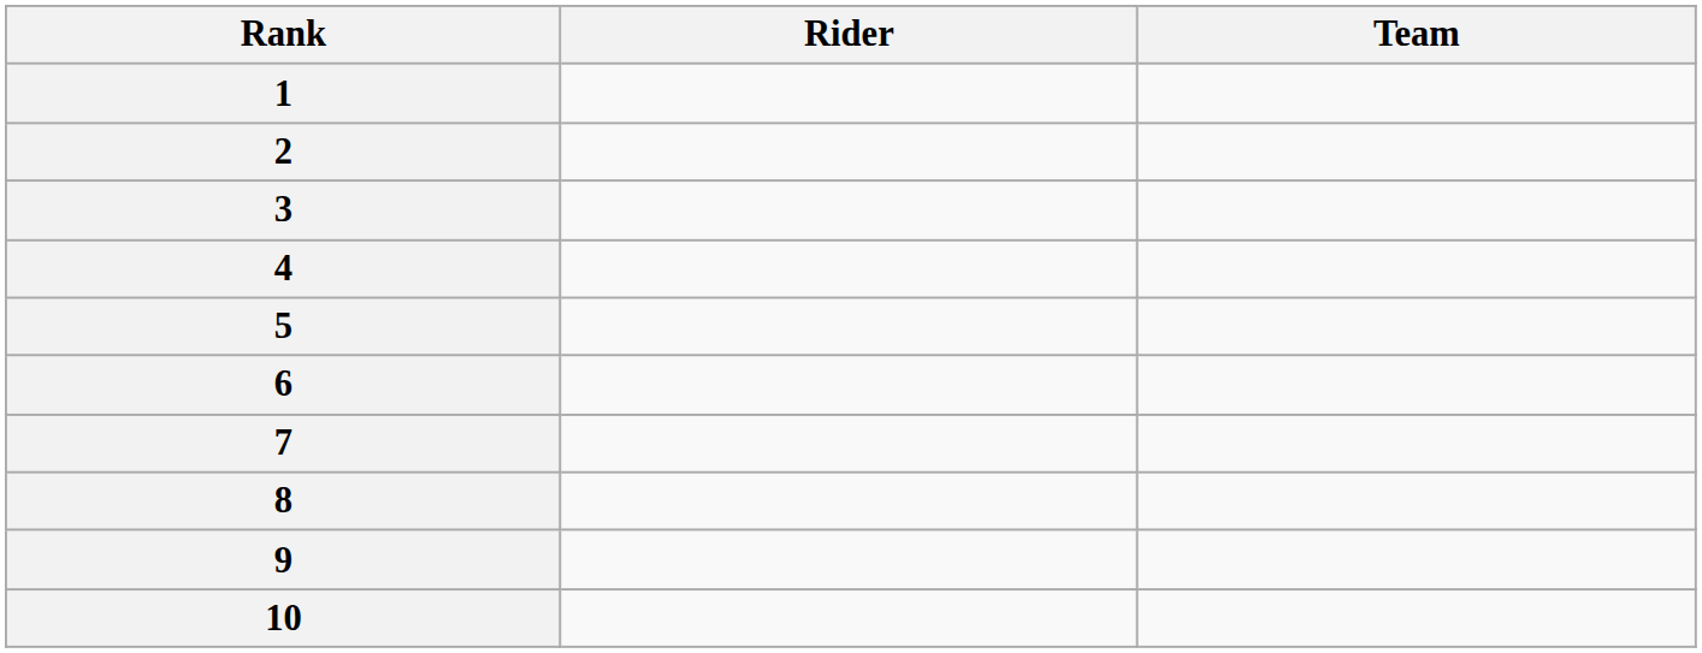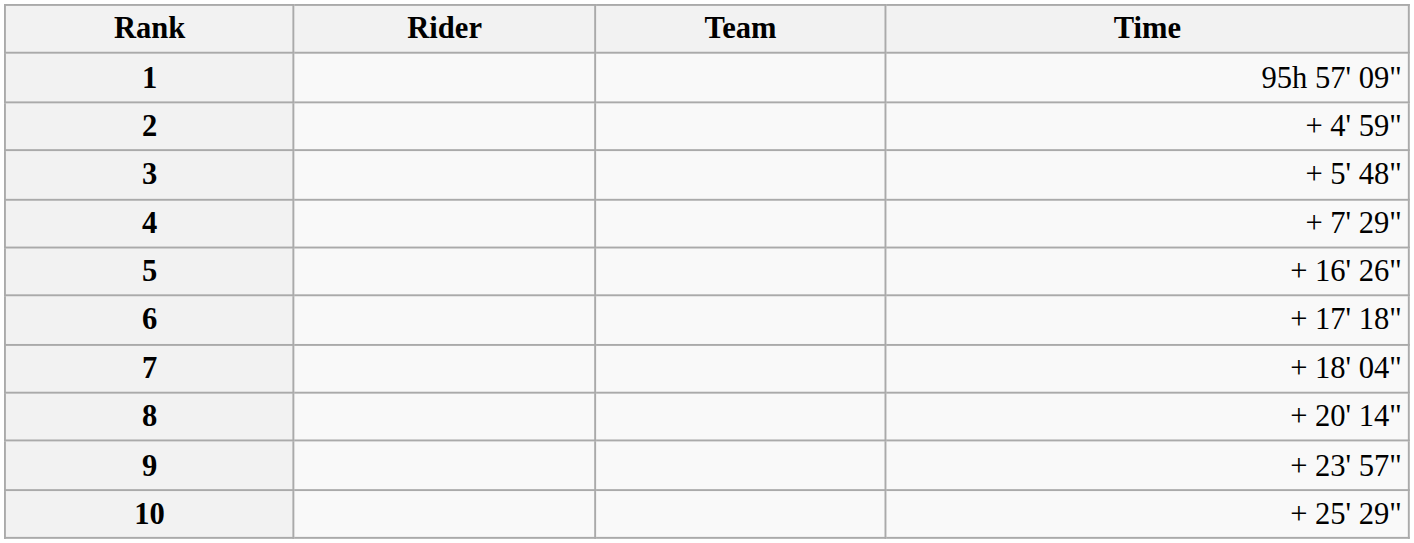 <table class="wikitable" style="width:46em;margin-bottom:0;">
 <tr>
 <th scope="col">Rank</th>
 <th scope="col">Rider</th>
 <th scope="col">Team</th>
+<th scope="col">Time</th>
 </tr>
 <tr>
 <th scope="row">1</th>
 <td> </td>
 <td></td>
+<td style="text-align:right;">95h 57' 09"</td>
 </tr>
 <tr>
 <th scope="row">2</th>
 <td> </td>
 <td></td>
+<td style="text-align:right;">+ 4' 59"</td>
 </tr>
 <tr>
 <th scope="row">3</th>
 <td></td>
 <td></td>
+<td style="text-align:right;">+ 5' 48"</td>
 </tr>
 <tr>
 <th scope="row">4</th>
 <td></td>
 <td></td>
+<td style="text-align:right;">+ 7' 29"</td>
 </tr>
 <tr>
 <th scope="row">5</th>
 <td></td>
 <td></td>
+<td style="text-align:right;">+ 16' 26"</td>
 </tr>
 <tr>
 <th scope="row">6</th>
 <td></td>
 <td></td>
+<td style="text-align:right;">+ 17' 18"</td>
 </tr>
 <tr>
 <th scope="row">7</th>
 <td></td>
 <td></td>
+<td style="text-align:right;">+ 18' 04"</td>
 </tr>
 <tr>
 <th scope="row">8</th>
 <td></td>
 <td></td>
+<td style="text-align:right;">+ 20' 14"</td>
 </tr>
 <tr>
 <th scope="row">9</th>
 <td></td>
 <td></td>
+<td style="text-align:right;">+ 23' 57"</td>
 </tr>
 <tr>
 <th scope="row">10</th>
 <td></td>
 <td></td>
+<td style="text-align:right;">+ 25' 29"</td>
 </tr>
 </table>
